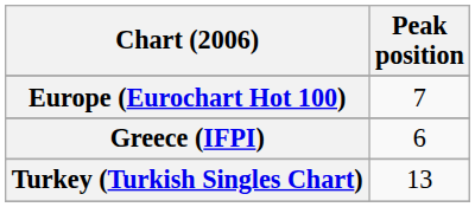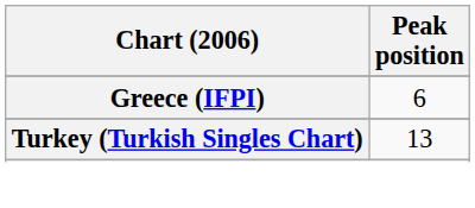 <table class="wikitable sortable plainrowheaders" style="text-align:center">
 <tr>
 <th>Chart (2006)</th>
 <th>Peak<br>position</th>
 </tr>
 <tr>
 </tr>
 <tr>
 </tr>
 <tr>
-</tr>
-<tr>
-<th scope="row">Europe (<a href='#'>Eurochart Hot 100</a>)</th>
-<td>7</td>
 </tr>
 <tr>
 </tr>
 <tr>
 </tr>
 <tr>
 <th scope="row">Greece (<a href='#'>IFPI</a>)</th>
 <td>6</td>
 </tr>
 <tr>
 </tr>
 <tr>
 </tr>
 <tr>
 </tr>
 <tr>
 </tr>
 <tr>
 </tr>
 <tr>
 </tr>
 <tr>
 <th scope="row">Turkey (<a href='#'>Turkish Singles Chart</a>)</th>
 <td>13</td>
 </tr>
 <tr>
 </tr>
 <tr>
 </tr>
 </table>
